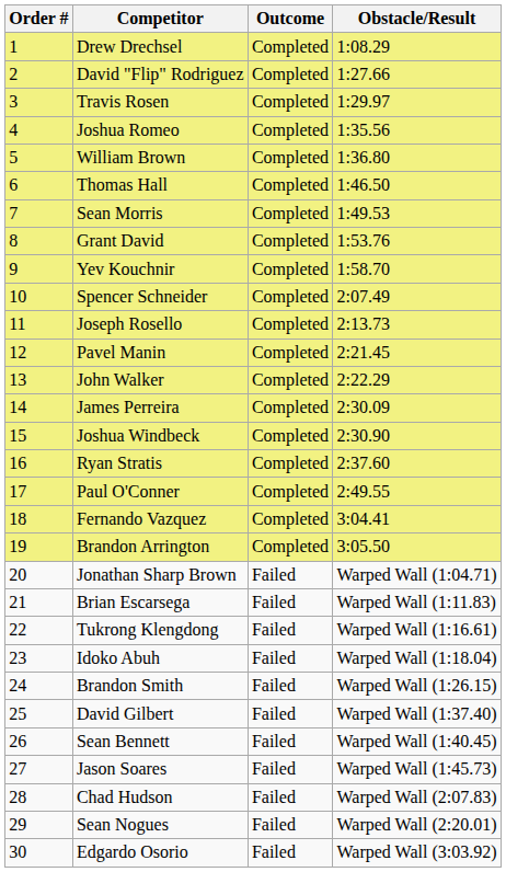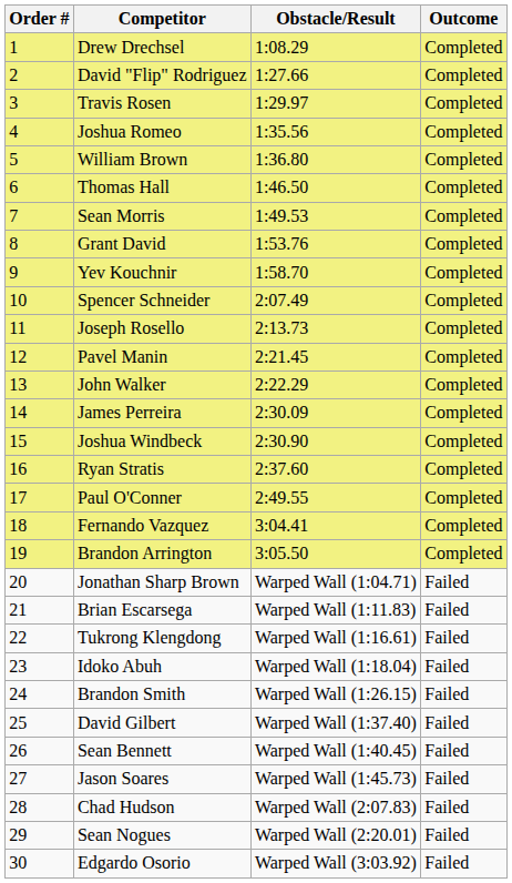 <table class="wikitable sortable">
 <tr>
 <th>Order #</th>
 <th>Competitor</th>
+<th>Obstacle/Result</th>
 <th>Outcome</th>
-<th>Obstacle/Result</th>
 </tr>
 <tr style="background-color:#f2f282">
 <td>1</td>
 <td>Drew Drechsel</td>
+<td>1:08.29</td>
 <td>Completed</td>
-<td>1:08.29</td>
 </tr>
 <tr style="background-color:#f2f282">
 <td>2</td>
 <td>David "Flip" Rodriguez</td>
+<td>1:27.66</td>
 <td>Completed</td>
-<td>1:27.66</td>
 </tr>
 <tr style="background-color:#f2f282">
 <td>3</td>
 <td>Travis Rosen</td>
+<td>1:29.97</td>
 <td>Completed</td>
-<td>1:29.97</td>
 </tr>
 <tr style="background-color:#f2f282">
 <td>4</td>
 <td>Joshua Romeo</td>
+<td>1:35.56</td>
 <td>Completed</td>
-<td>1:35.56</td>
 </tr>
 <tr style="background-color:#f2f282">
 <td>5</td>
 <td>William Brown</td>
+<td>1:36.80</td>
 <td>Completed</td>
-<td>1:36.80</td>
 </tr>
 <tr style="background-color:#f2f282">
 <td>6</td>
 <td>Thomas Hall</td>
+<td>1:46.50</td>
 <td>Completed</td>
-<td>1:46.50</td>
 </tr>
 <tr style="background-color:#f2f282">
 <td>7</td>
 <td>Sean Morris</td>
+<td>1:49.53</td>
 <td>Completed</td>
-<td>1:49.53</td>
 </tr>
 <tr style="background-color:#f2f282">
 <td>8</td>
 <td>Grant David</td>
+<td>1:53.76</td>
 <td>Completed</td>
-<td>1:53.76</td>
 </tr>
 <tr style="background-color:#f2f282">
 <td>9</td>
 <td>Yev Kouchnir</td>
+<td>1:58.70</td>
 <td>Completed</td>
-<td>1:58.70</td>
 </tr>
 <tr style="background-color:#f2f282">
 <td>10</td>
 <td>Spencer Schneider</td>
+<td>2:07.49</td>
 <td>Completed</td>
-<td>2:07.49</td>
 </tr>
 <tr style="background-color:#f2f282">
 <td>11</td>
 <td>Joseph Rosello</td>
+<td>2:13.73</td>
 <td>Completed</td>
-<td>2:13.73</td>
 </tr>
 <tr style="background-color:#f2f282">
 <td>12</td>
 <td>Pavel Manin</td>
+<td>2:21.45</td>
 <td>Completed</td>
-<td>2:21.45</td>
 </tr>
 <tr style="background-color:#f2f282">
 <td>13</td>
 <td>John Walker</td>
+<td>2:22.29</td>
 <td>Completed</td>
-<td>2:22.29</td>
 </tr>
 <tr style="background-color:#f2f282">
 <td>14</td>
 <td>James Perreira</td>
+<td>2:30.09</td>
 <td>Completed</td>
-<td>2:30.09</td>
 </tr>
 <tr style="background-color:#f2f282">
 <td>15</td>
 <td>Joshua Windbeck</td>
+<td>2:30.90</td>
 <td>Completed</td>
-<td>2:30.90</td>
 </tr>
 <tr style="background-color:#f2f282">
 <td>16</td>
 <td>Ryan Stratis</td>
+<td>2:37.60</td>
 <td>Completed</td>
-<td>2:37.60</td>
 </tr>
 <tr style="background-color:#f2f282">
 <td>17</td>
 <td>Paul O'Conner</td>
+<td>2:49.55</td>
 <td>Completed</td>
-<td>2:49.55</td>
 </tr>
 <tr style="background-color:#f2f282">
 <td>18</td>
 <td>Fernando Vazquez</td>
+<td>3:04.41</td>
 <td>Completed</td>
-<td>3:04.41</td>
 </tr>
 <tr style="background-color:#f2f282">
 <td>19</td>
 <td>Brandon Arrington</td>
+<td>3:05.50</td>
 <td>Completed</td>
-<td>3:05.50</td>
 </tr>
 <tr>
 <td>20</td>
 <td>Jonathan Sharp Brown</td>
+<td>Warped Wall (1:04.71)</td>
 <td>Failed</td>
-<td>Warped Wall (1:04.71)</td>
 </tr>
 <tr>
 <td>21</td>
 <td>Brian Escarsega</td>
+<td>Warped Wall (1:11.83)</td>
 <td>Failed</td>
-<td>Warped Wall (1:11.83)</td>
 </tr>
 <tr>
 <td>22</td>
 <td>Tukrong Klengdong</td>
+<td>Warped Wall (1:16.61)</td>
 <td>Failed</td>
-<td>Warped Wall (1:16.61)</td>
 </tr>
 <tr>
 <td>23</td>
 <td>Idoko Abuh</td>
+<td>Warped Wall (1:18.04)</td>
 <td>Failed</td>
-<td>Warped Wall (1:18.04)</td>
 </tr>
 <tr>
 <td>24</td>
 <td>Brandon Smith</td>
+<td>Warped Wall  (1:26.15)</td>
 <td>Failed</td>
-<td>Warped Wall  (1:26.15)</td>
 </tr>
 <tr>
 <td>25</td>
 <td>David Gilbert</td>
+<td>Warped Wall (1:37.40)</td>
 <td>Failed</td>
-<td>Warped Wall (1:37.40)</td>
 </tr>
 <tr>
 <td>26</td>
 <td>Sean Bennett</td>
+<td>Warped Wall (1:40.45)</td>
 <td>Failed</td>
-<td>Warped Wall (1:40.45)</td>
 </tr>
 <tr>
 <td>27</td>
 <td>Jason Soares</td>
+<td>Warped Wall (1:45.73)</td>
 <td>Failed</td>
-<td>Warped Wall (1:45.73)</td>
 </tr>
 <tr>
 <td>28</td>
 <td>Chad Hudson</td>
+<td>Warped Wall (2:07.83)</td>
 <td>Failed</td>
-<td>Warped Wall (2:07.83)</td>
 </tr>
 <tr>
 <td>29</td>
 <td>Sean Nogues</td>
+<td>Warped Wall (2:20.01)</td>
 <td>Failed</td>
-<td>Warped Wall (2:20.01)</td>
 </tr>
 <tr>
 <td>30</td>
 <td>Edgardo Osorio</td>
+<td>Warped Wall (3:03.92)</td>
 <td>Failed</td>
-<td>Warped Wall (3:03.92)</td>
 </tr>
 </table>
